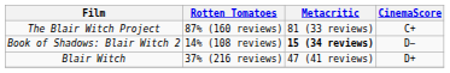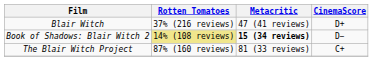 <table class="wikitable sortable" border="1" style="text-align: center">
 <tr>
 <th scope="col">Film</th>
 <th scope="col"><a href='#'>Rotten Tomatoes</a></th>
 <th scope="col"><a href='#'>Metacritic</a></th>
 <th scope="col"><a href='#'>CinemaScore</a></th>
 </tr>
 <tr>
+<td scope="row"><em>Blair Witch</em></td>
+<td>37% (216 reviews)</td>
+<td>47 (41 reviews)</td>
+<td>D+</td>
+</tr>
+<tr>
+<td scope="row"><em>Book of Shadows: Blair Witch 2</em></td>
+<td style="background: khaki;">14% (108 reviews)</td>
+<td><strong>15 (34 reviews)</strong></td>
+<td>D−</td>
+</tr>
+<tr>
 <td scope="row"><em>The Blair Witch Project</em></td>
 <td>87% (160 reviews)</td>
 <td>81 (33 reviews)</td>
 <td>C+</td>
 </tr>
 <tr>
-<td scope="row"><em>Book of Shadows: Blair Witch 2</em></td>
-<td>14% (108 reviews)</td>
-<td><strong>15 (34 reviews)</strong></td>
-<td>D−</td>
-</tr>
-<tr>
-<td scope="row"><em>Blair Witch</em></td>
-<td>37% (216 reviews)</td>
-<td>47 (41 reviews)</td>
-<td>D+</td>
-</tr>
-<tr>
 </tr>
 </table>
